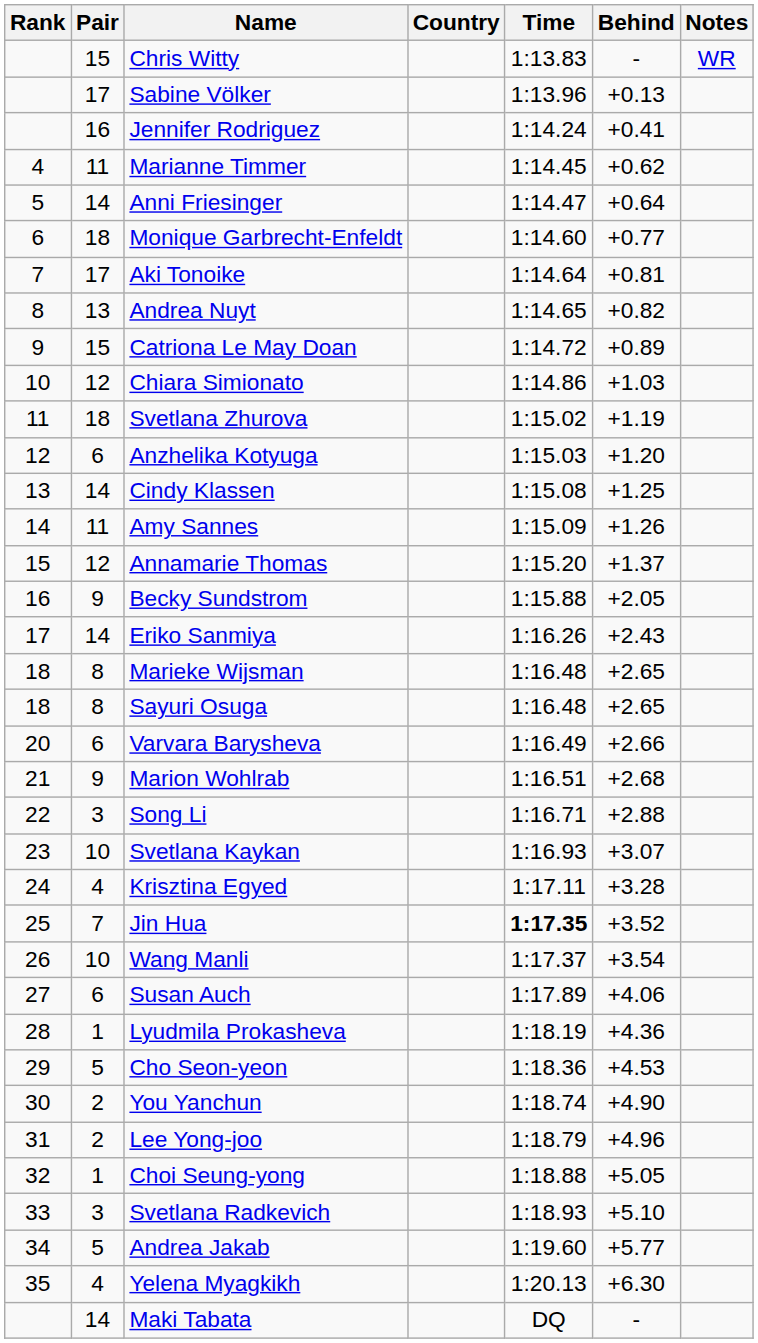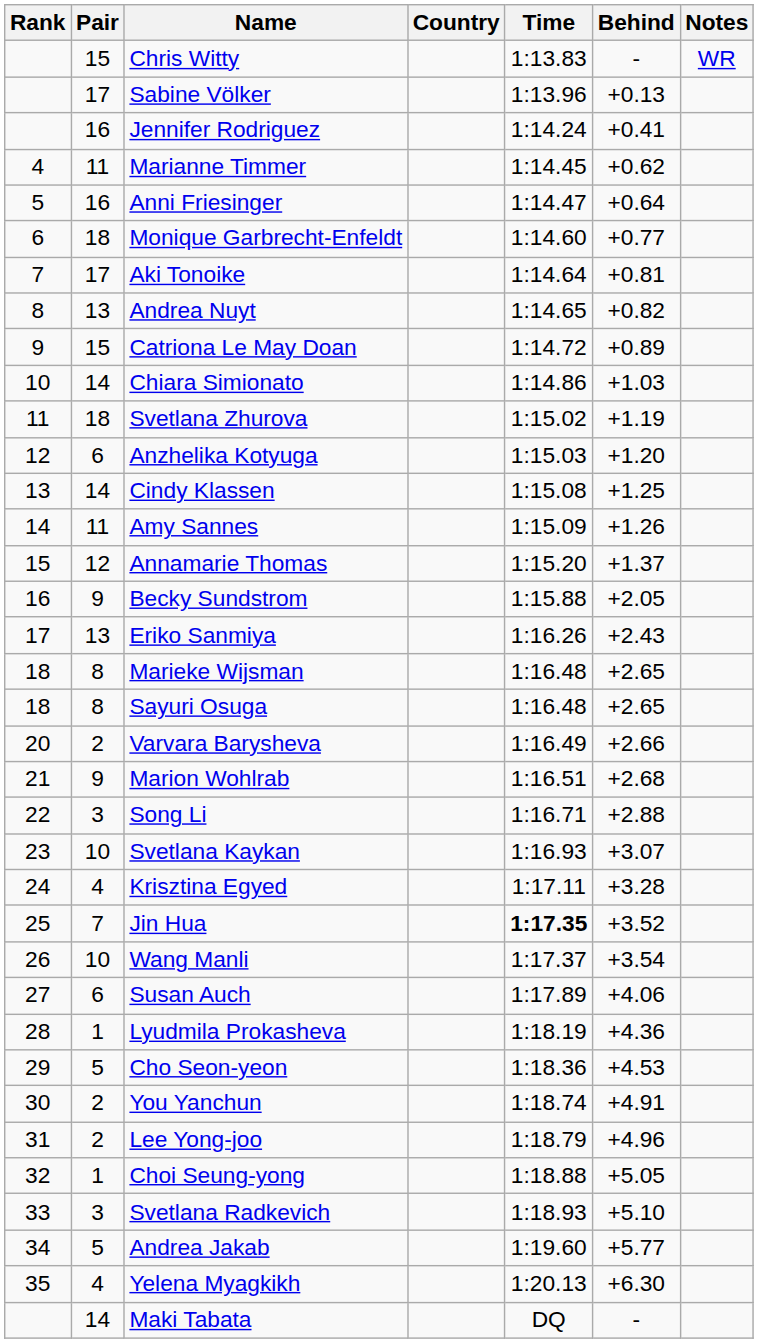 <table class="wikitable sortable" style="text-align:center">
 <tr>
 <th>Rank</th>
 <th>Pair</th>
 <th>Name</th>
 <th>Country</th>
 <th>Time</th>
 <th>Behind</th>
 <th>Notes</th>
 </tr>
 <tr>
 <td></td>
 <td>15</td>
 <td align="left"><a href='#'>Chris Witty</a></td>
 <td align="left"></td>
 <td>1:13.83</td>
 <td>-</td>
 <td><a href='#'>WR</a></td>
 </tr>
 <tr>
 <td></td>
 <td>17</td>
 <td align="left"><a href='#'>Sabine Völker</a></td>
 <td align="left"></td>
 <td>1:13.96</td>
 <td>+0.13</td>
 <td></td>
 </tr>
 <tr>
 <td></td>
 <td>16</td>
 <td align="left"><a href='#'>Jennifer Rodriguez</a></td>
 <td align="left"></td>
 <td>1:14.24</td>
 <td>+0.41</td>
 <td></td>
 </tr>
 <tr>
 <td>4</td>
 <td>11</td>
 <td align="left"><a href='#'>Marianne Timmer</a></td>
 <td align="left"></td>
 <td>1:14.45</td>
 <td>+0.62</td>
 <td></td>
 </tr>
 <tr>
 <td>5</td>
-<td>14</td>
+<td>16</td>
 <td align="left"><a href='#'>Anni Friesinger</a></td>
 <td align="left"></td>
 <td>1:14.47</td>
 <td>+0.64</td>
 <td></td>
 </tr>
 <tr>
 <td>6</td>
 <td>18</td>
 <td align="left"><a href='#'>Monique Garbrecht-Enfeldt</a></td>
 <td align="left"></td>
 <td>1:14.60</td>
 <td>+0.77</td>
 <td></td>
 </tr>
 <tr>
 <td>7</td>
 <td>17</td>
 <td align="left"><a href='#'>Aki Tonoike</a></td>
 <td align="left"></td>
 <td>1:14.64</td>
 <td>+0.81</td>
 <td></td>
 </tr>
 <tr>
 <td>8</td>
 <td>13</td>
 <td align="left"><a href='#'>Andrea Nuyt</a></td>
 <td align="left"></td>
 <td>1:14.65</td>
 <td>+0.82</td>
 <td></td>
 </tr>
 <tr>
 <td>9</td>
 <td>15</td>
 <td align="left"><a href='#'>Catriona Le May Doan</a></td>
 <td align="left"></td>
 <td>1:14.72</td>
 <td>+0.89</td>
 <td></td>
 </tr>
 <tr>
 <td>10</td>
-<td>12</td>
+<td>14</td>
 <td align="left"><a href='#'>Chiara Simionato</a></td>
 <td align="left"></td>
 <td>1:14.86</td>
 <td>+1.03</td>
 <td></td>
 </tr>
 <tr>
 <td>11</td>
 <td>18</td>
 <td align="left"><a href='#'>Svetlana Zhurova</a></td>
 <td align="left"></td>
 <td>1:15.02</td>
 <td>+1.19</td>
 <td></td>
 </tr>
 <tr>
 <td>12</td>
 <td>6</td>
 <td align="left"><a href='#'>Anzhelika Kotyuga</a></td>
 <td align="left"></td>
 <td>1:15.03</td>
 <td>+1.20</td>
 <td></td>
 </tr>
 <tr>
 <td>13</td>
 <td>14</td>
 <td align="left"><a href='#'>Cindy Klassen</a></td>
 <td align="left"></td>
 <td>1:15.08</td>
 <td>+1.25</td>
 <td></td>
 </tr>
 <tr>
 <td>14</td>
 <td>11</td>
 <td align="left"><a href='#'>Amy Sannes</a></td>
 <td align="left"></td>
 <td>1:15.09</td>
 <td>+1.26</td>
 <td></td>
 </tr>
 <tr>
 <td>15</td>
 <td>12</td>
 <td align="left"><a href='#'>Annamarie Thomas</a></td>
 <td align="left"></td>
 <td>1:15.20</td>
 <td>+1.37</td>
 <td></td>
 </tr>
 <tr>
 <td>16</td>
 <td>9</td>
 <td align="left"><a href='#'>Becky Sundstrom</a></td>
 <td align="left"></td>
 <td>1:15.88</td>
 <td>+2.05</td>
 <td></td>
 </tr>
 <tr>
 <td>17</td>
-<td>14</td>
+<td>13</td>
 <td align="left"><a href='#'>Eriko Sanmiya</a></td>
 <td align="left"></td>
 <td>1:16.26</td>
 <td>+2.43</td>
 <td></td>
 </tr>
 <tr>
 <td>18</td>
 <td>8</td>
 <td align="left"><a href='#'>Marieke Wijsman</a></td>
 <td align="left"></td>
 <td>1:16.48</td>
 <td>+2.65</td>
 <td></td>
 </tr>
 <tr>
 <td>18</td>
 <td>8</td>
 <td align="left"><a href='#'>Sayuri Osuga</a></td>
 <td align="left"></td>
 <td>1:16.48</td>
 <td>+2.65</td>
 <td></td>
 </tr>
 <tr>
 <td>20</td>
-<td>6</td>
+<td>2</td>
 <td align="left"><a href='#'>Varvara Barysheva</a></td>
 <td align="left"></td>
 <td>1:16.49</td>
 <td>+2.66</td>
 <td></td>
 </tr>
 <tr>
 <td>21</td>
 <td>9</td>
 <td align="left"><a href='#'>Marion Wohlrab</a></td>
 <td align="left"></td>
 <td>1:16.51</td>
 <td>+2.68</td>
 <td></td>
 </tr>
 <tr>
 <td>22</td>
 <td>3</td>
 <td align="left"><a href='#'>Song Li</a></td>
 <td align="left"></td>
 <td>1:16.71</td>
 <td>+2.88</td>
 <td></td>
 </tr>
 <tr>
 <td>23</td>
 <td>10</td>
 <td align="left"><a href='#'>Svetlana Kaykan</a></td>
 <td align="left"></td>
 <td>1:16.93</td>
 <td>+3.07</td>
 <td></td>
 </tr>
 <tr>
 <td>24</td>
 <td>4</td>
 <td align="left"><a href='#'>Krisztina Egyed</a></td>
 <td align="left"></td>
 <td>1:17.11</td>
 <td>+3.28</td>
 <td></td>
 </tr>
 <tr>
 <td>25</td>
 <td>7</td>
 <td align="left"><a href='#'>Jin Hua</a></td>
 <td align="left"></td>
 <td><strong>1:17.35</strong></td>
 <td>+3.52</td>
 <td></td>
 </tr>
 <tr>
 <td>26</td>
 <td>10</td>
 <td align="left"><a href='#'>Wang Manli</a></td>
 <td align="left"></td>
 <td>1:17.37</td>
 <td>+3.54</td>
 <td></td>
 </tr>
 <tr>
 <td>27</td>
 <td>6</td>
 <td align="left"><a href='#'>Susan Auch</a></td>
 <td align="left"></td>
 <td>1:17.89</td>
 <td>+4.06</td>
 <td></td>
 </tr>
 <tr>
 <td>28</td>
 <td>1</td>
 <td align="left"><a href='#'>Lyudmila Prokasheva</a></td>
 <td align="left"></td>
 <td>1:18.19</td>
 <td>+4.36</td>
 <td></td>
 </tr>
 <tr>
 <td>29</td>
 <td>5</td>
 <td align="left"><a href='#'>Cho Seon-yeon</a></td>
 <td align="left"></td>
 <td>1:18.36</td>
 <td>+4.53</td>
 <td></td>
 </tr>
 <tr>
 <td>30</td>
 <td>2</td>
 <td align="left"><a href='#'>You Yanchun</a></td>
 <td align="left"></td>
 <td>1:18.74</td>
-<td>+4.90</td>
+<td>+4.91</td>
 <td></td>
 </tr>
 <tr>
 <td>31</td>
 <td>2</td>
 <td align="left"><a href='#'>Lee Yong-joo</a></td>
 <td align="left"></td>
 <td>1:18.79</td>
 <td>+4.96</td>
 <td></td>
 </tr>
 <tr>
 <td>32</td>
 <td>1</td>
 <td align="left"><a href='#'>Choi Seung-yong</a></td>
 <td align="left"></td>
 <td>1:18.88</td>
 <td>+5.05</td>
 <td></td>
 </tr>
 <tr>
 <td>33</td>
 <td>3</td>
 <td align="left"><a href='#'>Svetlana Radkevich</a></td>
 <td align="left"></td>
 <td>1:18.93</td>
 <td>+5.10</td>
 <td></td>
 </tr>
 <tr>
 <td>34</td>
 <td>5</td>
 <td align="left"><a href='#'>Andrea Jakab</a></td>
 <td align="left"></td>
 <td>1:19.60</td>
 <td>+5.77</td>
 <td></td>
 </tr>
 <tr>
 <td>35</td>
 <td>4</td>
 <td align="left"><a href='#'>Yelena Myagkikh</a></td>
 <td align="left"></td>
 <td>1:20.13</td>
 <td>+6.30</td>
 <td></td>
 </tr>
 <tr>
 <td></td>
 <td>14</td>
 <td align="left"><a href='#'>Maki Tabata</a></td>
 <td align="left"></td>
 <td>DQ</td>
 <td>-</td>
 <td></td>
 </tr>
 </table>
